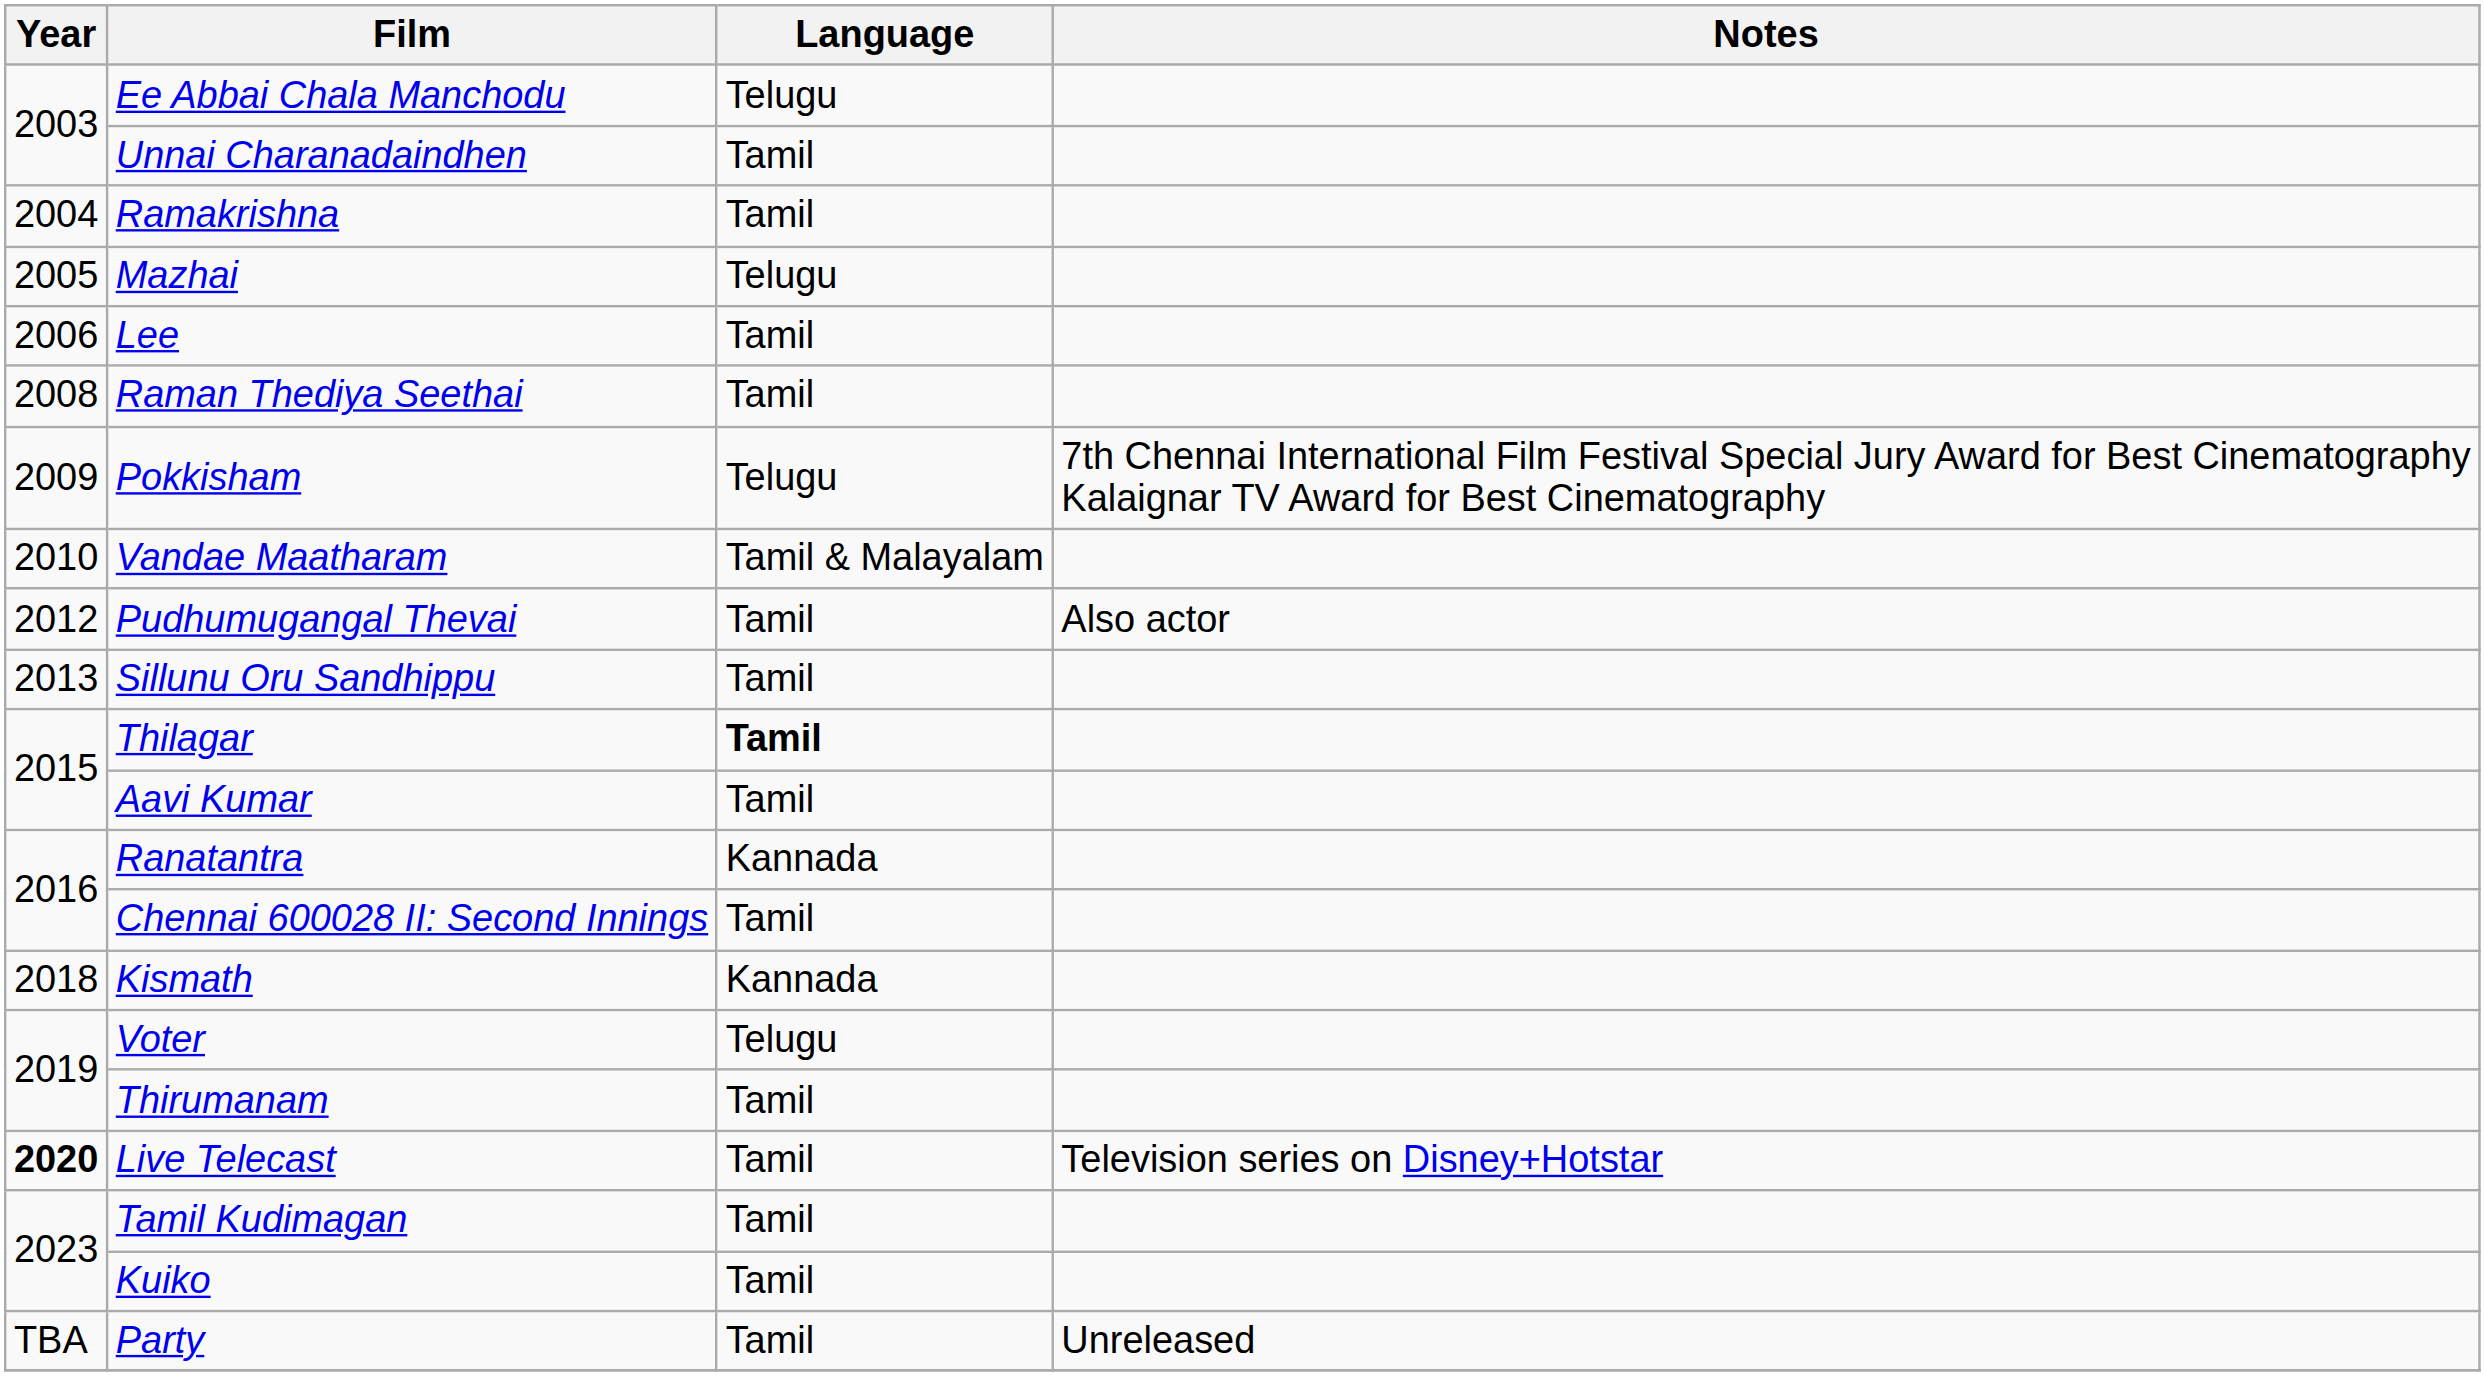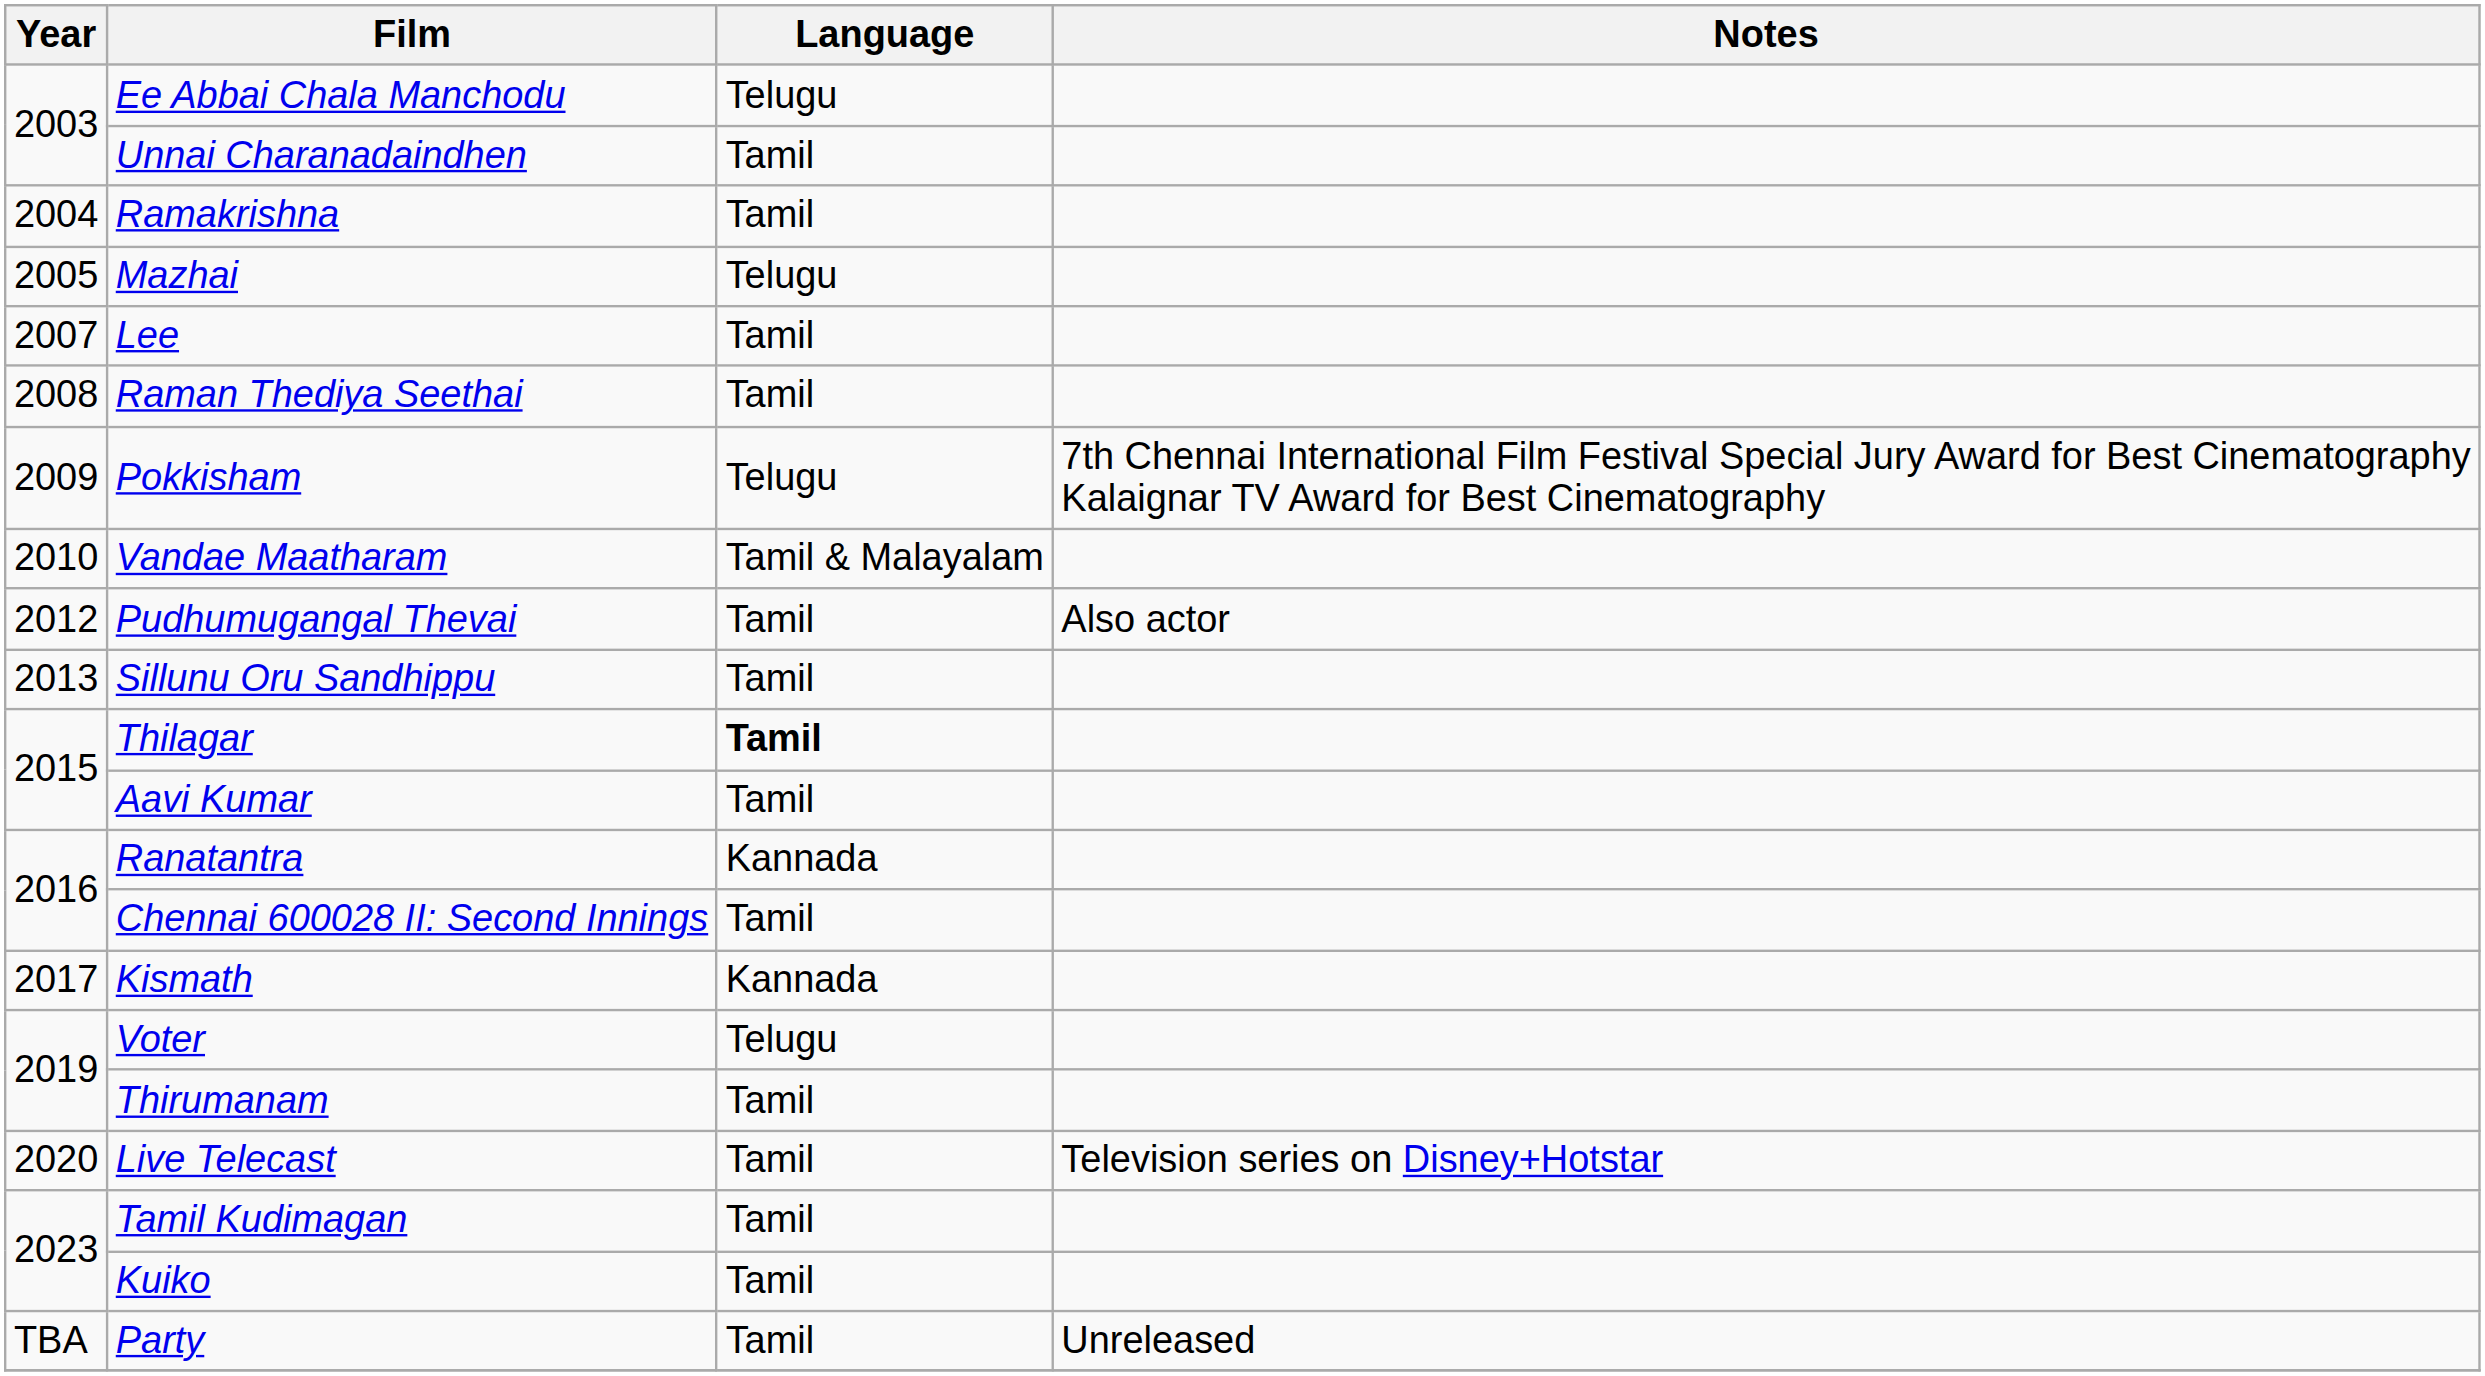 <table class="wikitable">
 <tr style="background:#ccc; text-align:center;">
 <th>Year</th>
 <th>Film</th>
 <th>Language</th>
 <th>Notes</th>
 </tr>
 <tr>
 <td rowspan="2">2003</td>
 <td><em><a href='#'>Ee Abbai Chala Manchodu</a></em></td>
 <td>Telugu</td>
 <td></td>
 </tr>
 <tr>
 <td><em><a href='#'>Unnai Charanadaindhen</a></em></td>
 <td>Tamil</td>
 <td></td>
 </tr>
 <tr>
 <td>2004</td>
 <td><em><a href='#'>Ramakrishna</a></em></td>
 <td>Tamil</td>
 <td></td>
 </tr>
 <tr>
 <td>2005</td>
 <td><em><a href='#'>Mazhai</a></em></td>
 <td>Telugu</td>
 <td></td>
 </tr>
 <tr>
-<td>2006</td>
+<td>2007</td>
 <td><em><a href='#'>Lee</a></em></td>
 <td>Tamil</td>
 <td></td>
 </tr>
 <tr>
 <td>2008</td>
 <td><em><a href='#'>Raman Thediya Seethai</a></em></td>
 <td>Tamil</td>
 <td></td>
 </tr>
 <tr>
 <td>2009</td>
 <td><em><a href='#'>Pokkisham</a></em></td>
 <td>Telugu</td>
 <td>7th Chennai International Film Festival Special Jury Award for Best Cinematography<br>Kalaignar TV Award for Best Cinematography</td>
 </tr>
 <tr>
 <td>2010</td>
 <td><em><a href='#'>Vandae Maatharam</a></em></td>
 <td>Tamil & Malayalam</td>
 <td></td>
 </tr>
 <tr>
 <td>2012</td>
 <td><em><a href='#'>Pudhumugangal Thevai</a></em></td>
 <td>Tamil</td>
 <td>Also actor</td>
 </tr>
 <tr>
 <td>2013</td>
 <td><em><a href='#'>Sillunu Oru Sandhippu</a></em></td>
 <td>Tamil</td>
 <td></td>
 </tr>
 <tr>
 <td rowspan="2">2015</td>
 <td><em><a href='#'>Thilagar</a></em></td>
 <td><strong>Tamil</strong></td>
 <td></td>
 </tr>
 <tr>
 <td><em><a href='#'>Aavi Kumar</a></em></td>
 <td>Tamil</td>
 <td></td>
 </tr>
 <tr>
 <td rowspan="2">2016</td>
 <td><em><a href='#'>Ranatantra</a></em></td>
 <td>Kannada</td>
 <td></td>
 </tr>
 <tr>
 <td><em><a href='#'>Chennai 600028 II: Second Innings</a></em></td>
 <td>Tamil</td>
 <td></td>
 </tr>
 <tr>
-<td>2018</td>
+<td>2017</td>
 <td><em><a href='#'>Kismath</a></em></td>
 <td>Kannada</td>
 <td></td>
 </tr>
 <tr>
 <td rowspan="2">2019</td>
 <td><em><a href='#'>Voter</a></em></td>
 <td>Telugu</td>
 <td></td>
 </tr>
 <tr>
 <td><em><a href='#'>Thirumanam</a></em></td>
 <td>Tamil</td>
 <td></td>
 </tr>
 <tr>
-<td><strong>2020</strong></td>
+<td>2020</td>
 <td><em><a href='#'>Live Telecast</a></em></td>
 <td>Tamil</td>
 <td>Television series on <a href='#'>Disney+Hotstar</a></td>
 </tr>
 <tr>
 <td rowspan="2">2023</td>
 <td><em><a href='#'>Tamil Kudimagan</a></em></td>
 <td>Tamil</td>
 <td></td>
 </tr>
 <tr>
 <td><em><a href='#'>Kuiko</a></em></td>
 <td>Tamil</td>
 <td></td>
 </tr>
 <tr>
 <td>TBA</td>
 <td><em><a href='#'>Party</a></em></td>
 <td>Tamil</td>
 <td>Unreleased</td>
 </tr>
 <tr>
 </tr>
 </table>
